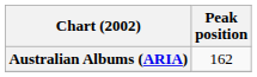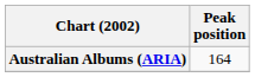 <table class="wikitable sortable plainrowheaders">
 <tr>
 <th>Chart (2002)</th>
 <th>Peak<br>position</th>
 </tr>
 <tr>
 <th scope="row">Australian Albums (<a href='#'>ARIA</a>)</th>
-<td align="center">162</td>
+<td align="center">164</td>
 </tr>
 <tr>
 </tr>
 </table>
